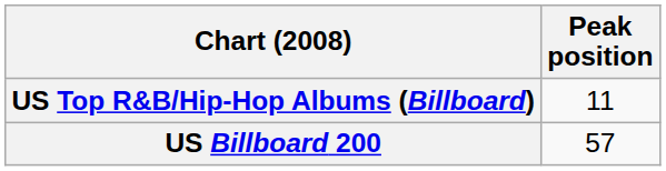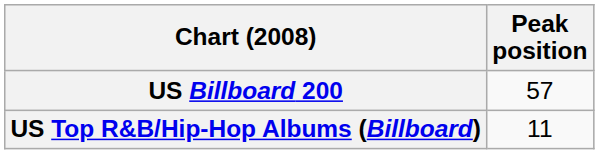 <table class="wikitable plainrowheaders sortable" style="text-align:center;">
 <tr>
 <th align="left">Chart (2008)</th>
 <th align="left">Peak<br>position</th>
 </tr>
 <tr>
+<th scope="row">US <a href='#'><em>Billboard</em> 200</a></th>
+<td style="text-align:center;">57</td>
+</tr>
+<tr>
 <th scope="row">US <a href='#'>Top R&B/Hip-Hop Albums</a> (<em><a href='#'>Billboard</a></em>)</th>
 <td style="text-align:center;">11</td>
 </tr>
-<tr>
-<th scope="row">US <a href='#'><em>Billboard</em> 200</a></th>
-<td style="text-align:center;">57</td>
-</tr>
 </table>
